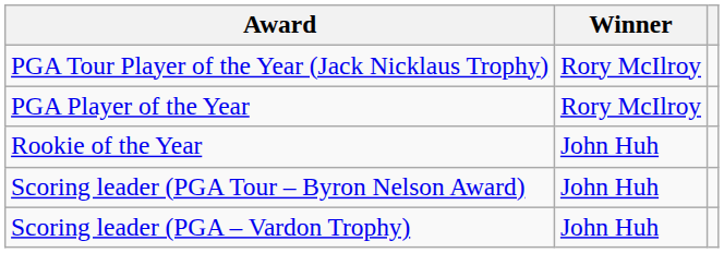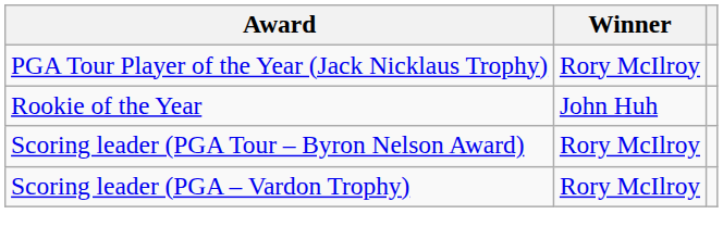 <table class="wikitable">
 <tr>
 <th>Award</th>
 <th>Winner</th>
 <th></th>
 </tr>
 <tr>
 <td><a href='#'>PGA Tour Player of the Year (Jack Nicklaus Trophy)</a></td>
 <td> <a href='#'>Rory McIlroy</a></td>
 <td></td>
 </tr>
 <tr>
-<td><a href='#'>PGA Player of the Year</a></td>
-<td> <a href='#'>Rory McIlroy</a></td>
-<td></td>
-</tr>
-<tr>
 <td><a href='#'>Rookie of the Year</a></td>
 <td> <a href='#'>John Huh</a></td>
 <td></td>
 </tr>
 <tr>
 <td><a href='#'>Scoring leader (PGA Tour – Byron Nelson Award)</a></td>
-<td> <a href='#'>John Huh</a></td>
+<td> <a href='#'>Rory McIlroy</a></td>
 <td></td>
 </tr>
 <tr>
 <td><a href='#'>Scoring leader (PGA – Vardon Trophy)</a></td>
-<td> <a href='#'>John Huh</a></td>
+<td> <a href='#'>Rory McIlroy</a></td>
 <td></td>
 </tr>
 </table>
